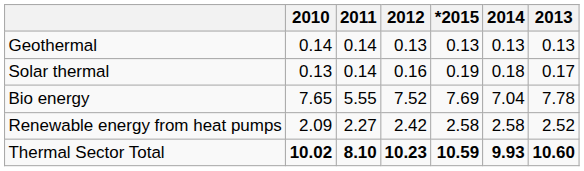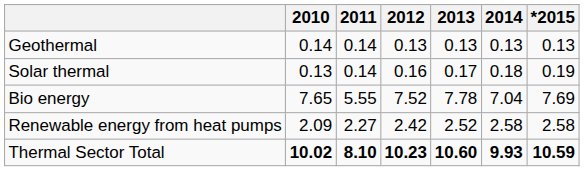 <table class="wikitable" style="text-align: right">
 <tr>
 <th></th>
 <th>2010</th>
 <th>2011</th>
 <th>2012</th>
+<th>2013</th>
+<th>2014</th>
 <th>*2015</th>
-<th>2014</th>
-<th>2013</th>
 </tr>
 <tr>
 <td style="text-align:left;">Geothermal</td>
 <td>0.14</td>
 <td>0.14</td>
 <td>0.13</td>
 <td>0.13</td>
 <td>0.13</td>
 <td>0.13</td>
 </tr>
 <tr>
 <td style="text-align:left;">Solar thermal</td>
 <td>0.13</td>
 <td>0.14</td>
 <td>0.16</td>
+<td>0.17</td>
+<td>0.18</td>
 <td>0.19</td>
-<td>0.18</td>
-<td>0.17</td>
 </tr>
 <tr>
 <td style="text-align:left;">Bio energy</td>
 <td>7.65</td>
 <td>5.55</td>
 <td>7.52</td>
+<td>7.78</td>
+<td>7.04</td>
 <td>7.69</td>
-<td>7.04</td>
-<td>7.78</td>
 </tr>
 <tr>
 <td style="text-align:left;">Renewable energy from heat pumps</td>
 <td>2.09</td>
 <td>2.27</td>
 <td>2.42</td>
+<td>2.52</td>
 <td>2.58</td>
 <td>2.58</td>
-<td>2.52</td>
 </tr>
 <tr>
 <td style="text-align:left;">Thermal Sector Total</td>
 <td><strong>10.02</strong></td>
 <td><strong>8.10</strong></td>
 <td><strong>10.23</strong></td>
+<td><strong>10.60</strong></td>
+<td><strong>9.93</strong></td>
 <td><strong>10.59</strong></td>
-<td><strong>9.93</strong></td>
-<td><strong>10.60</strong></td>
 </tr>
 </table>
